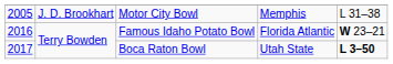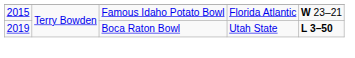 <table class="wikitable">
 <tr>
 </tr>
 <tr>
-<td><a href='#'>2005</a></td>
-<td><a href='#'>J. D. Brookhart</a></td>
-<td><a href='#'>Motor City Bowl</a></td>
-<td><a href='#'>Memphis</a></td>
-<td>L 31–38</td>
-</tr>
-<tr>
-<td><a href='#'>2016</a></td>
+<td><a href='#'>2015</a></td>
 <td rowspan="2"><a href='#'>Terry Bowden</a></td>
 <td><a href='#'>Famous Idaho Potato Bowl</a></td>
 <td><a href='#'>Florida Atlantic</a></td>
 <td><strong>W</strong> 23–21</td>
 </tr>
 <tr>
-<td><a href='#'>2017</a></td>
+<td><a href='#'>2019</a></td>
 <td><a href='#'>Boca Raton Bowl</a></td>
 <td><a href='#'>Utah State</a></td>
 <td><strong>L 3–50</strong></td>
 </tr>
 </table>
